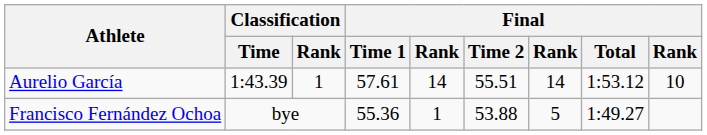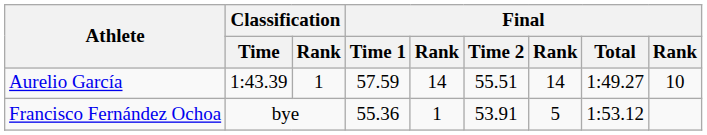 <table class="wikitable" style="font-size:90%">
 <tr>
 <th rowspan="2">Athlete</th>
 <th colspan="2">Classification</th>
 <th colspan="6">Final</th>
 </tr>
 <tr>
 <th>Time</th>
 <th>Rank</th>
 <th>Time 1</th>
 <th>Rank</th>
 <th>Time 2</th>
 <th>Rank</th>
 <th>Total</th>
 <th>Rank</th>
 </tr>
 <tr>
 <td><a href='#'>Aurelio García</a></td>
 <td align="center">1:43.39</td>
 <td align="center">1</td>
-<td align="center">57.61</td>
+<td align="center">57.59</td>
 <td align="center">14</td>
 <td align="center">55.51</td>
 <td align="center">14</td>
-<td align="center">1:53.12</td>
+<td align="center">1:49.27</td>
 <td align="center">10</td>
 </tr>
 <tr>
 <td><a href='#'>Francisco Fernández Ochoa</a></td>
 <td colspan="2" align="center">bye</td>
 <td align="center">55.36</td>
 <td align="center">1</td>
-<td align="center">53.88</td>
+<td align="center">53.91</td>
 <td align="center">5</td>
-<td align="center">1:49.27</td>
+<td align="center">1:53.12</td>
 <td align="center"></td>
 </tr>
 </table>
